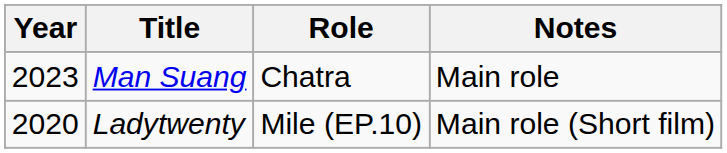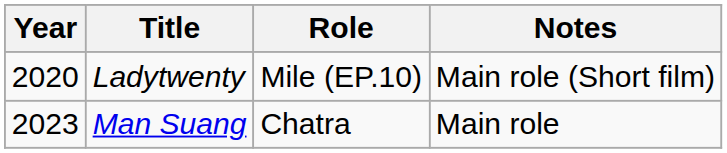 <table class="wikitable sortable plainrowheaders">
 <tr>
 <th scope="col">Year</th>
 <th scope="col">Title</th>
 <th scope="col">Role</th>
 <th class="unsortable" scope="col">Notes</th>
 </tr>
 <tr>
+<td>2020</td>
+<td><em>Ladytwenty</em></td>
+<td>Mile (EP.10)</td>
+<td>Main role (Short film)</td>
+</tr>
+<tr>
 <td>2023</td>
 <td><em><a href='#'>Man Suang</a></em></td>
 <td>Chatra</td>
 <td>Main role</td>
 </tr>
-<tr>
-<td>2020</td>
-<td><em>Ladytwenty</em></td>
-<td>Mile (EP.10)</td>
-<td>Main role (Short film)</td>
-</tr>
 </table>
